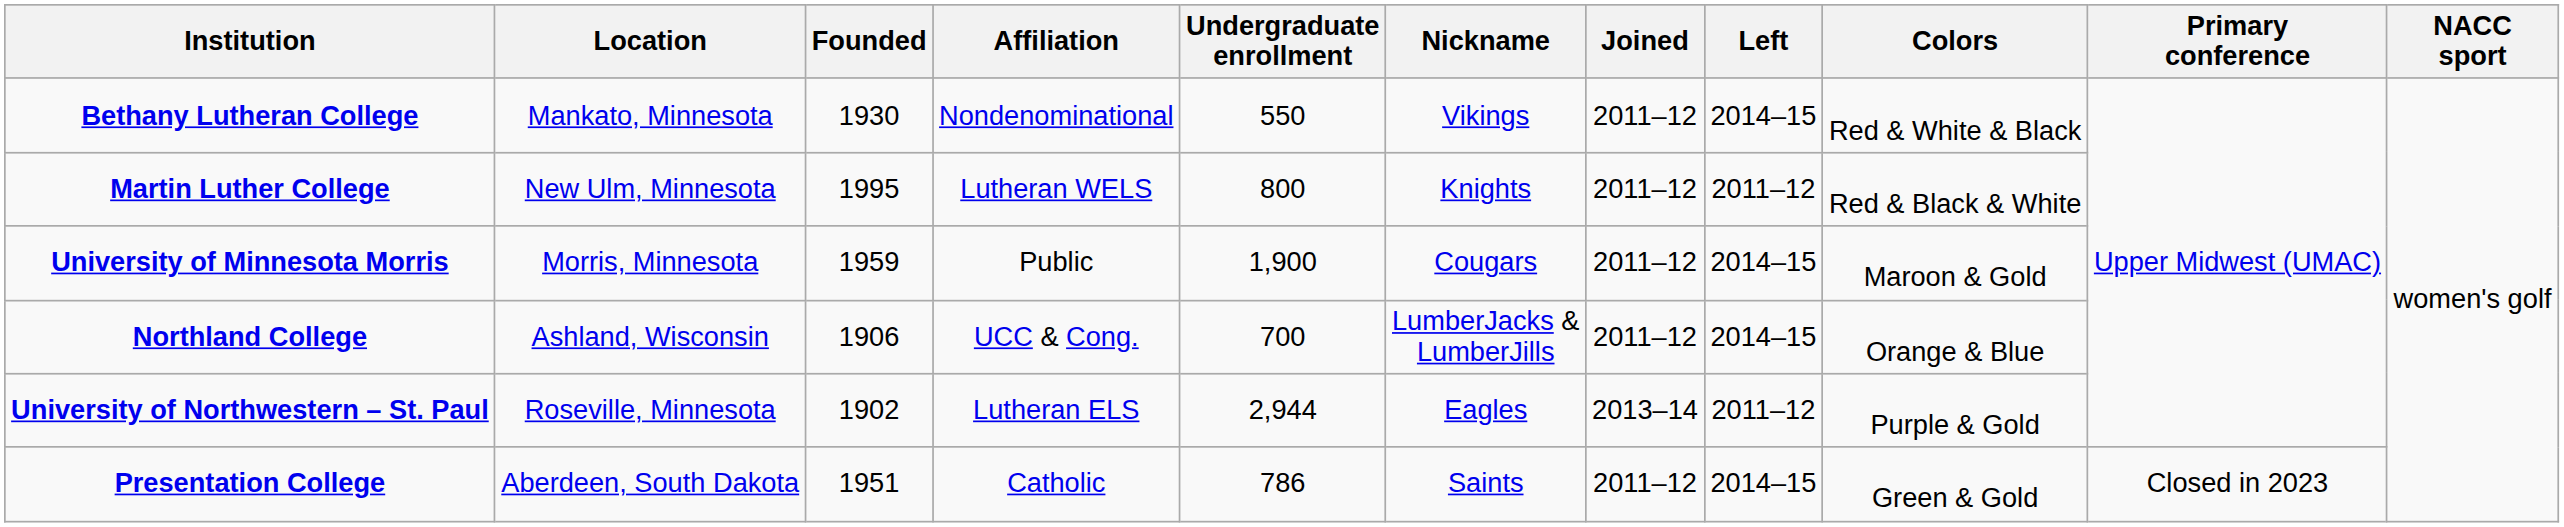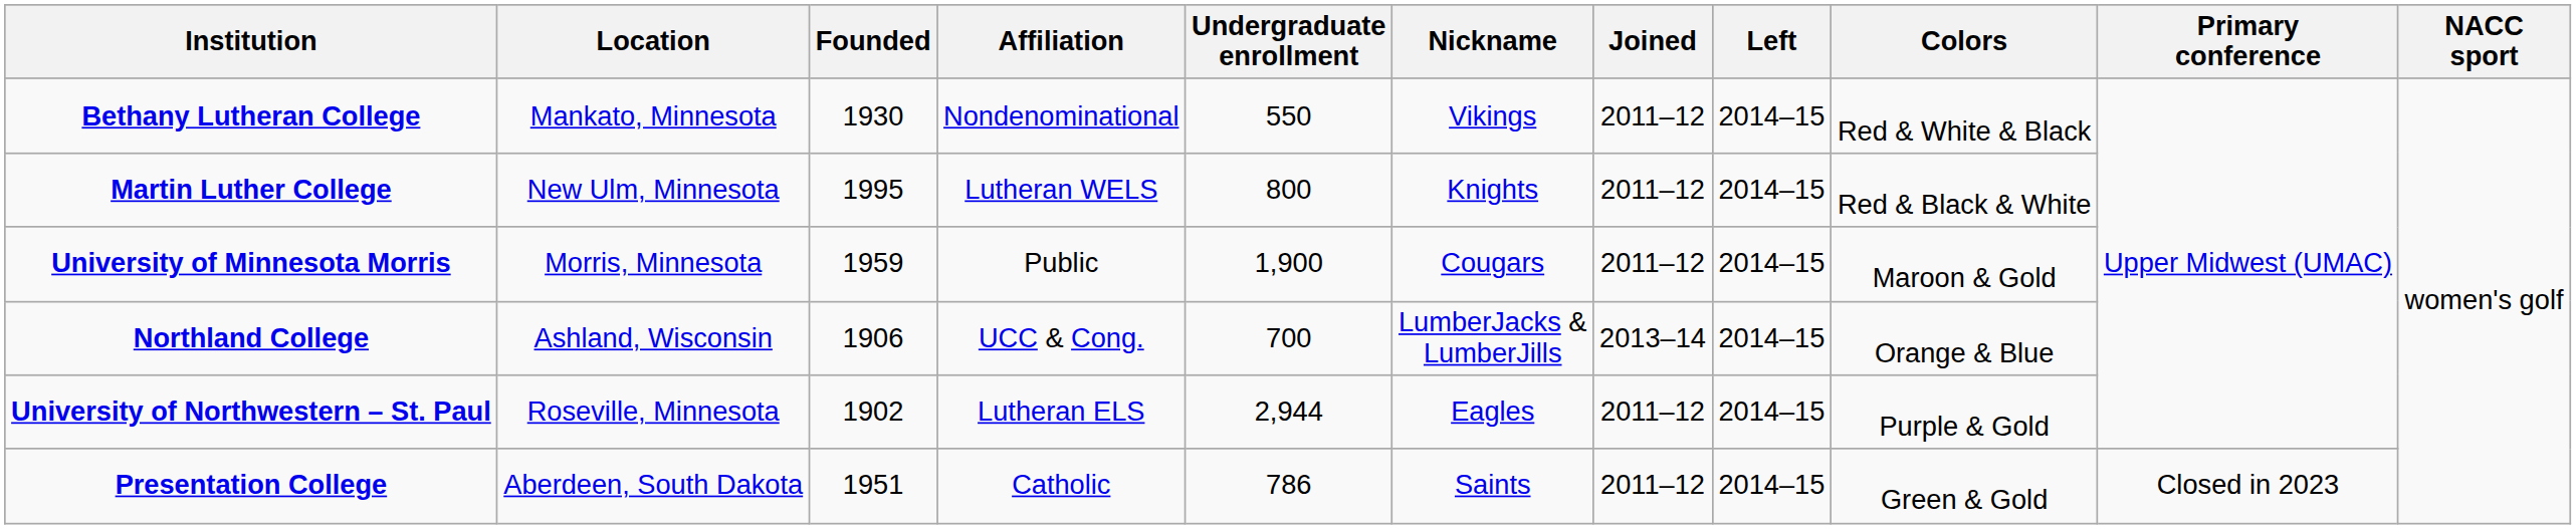 <table class="wikitable sortable" style="text-align:center;">
 <tr>
 <th>Institution</th>
 <th>Location</th>
 <th>Founded</th>
 <th>Affiliation</th>
 <th>Undergraduate<br>enrollment</th>
 <th>Nickname</th>
 <th>Joined</th>
 <th>Left</th>
 <th>Colors</th>
 <th>Primary<br>conference</th>
 <th>NACC<br>sport</th>
 </tr>
 <tr>
 <td><strong><a href='#'>Bethany Lutheran College</a></strong></td>
 <td><a href='#'>Mankato, Minnesota</a></td>
 <td>1930</td>
 <td><a href='#'>Nondenominational</a></td>
 <td>550</td>
 <td><a href='#'>Vikings</a></td>
 <td>2011–12</td>
 <td>2014–15</td>
 <td>  <br>Red & White & Black</td>
 <td rowspan="5"><a href='#'>Upper Midwest (UMAC)</a></td>
 <td rowspan="6">women's golf</td>
 </tr>
 <tr>
 <td><strong><a href='#'>Martin Luther College</a></strong></td>
 <td><a href='#'>New Ulm, Minnesota</a></td>
 <td>1995</td>
 <td><a href='#'>Lutheran WELS</a></td>
 <td>800</td>
 <td><a href='#'>Knights</a></td>
 <td>2011–12</td>
-<td>2011–12</td>
+<td>2014–15</td>
 <td>  <br>Red & Black & White</td>
 </tr>
 <tr>
 <td><strong><a href='#'>University of Minnesota Morris</a></strong></td>
 <td><a href='#'>Morris, Minnesota</a></td>
 <td>1959</td>
 <td>Public</td>
 <td>1,900</td>
 <td><a href='#'>Cougars</a></td>
 <td>2011–12</td>
 <td>2014–15</td>
 <td> <br>Maroon & Gold</td>
 </tr>
 <tr>
 <td><strong><a href='#'>Northland College</a></strong></td>
 <td><a href='#'>Ashland, Wisconsin</a></td>
 <td>1906</td>
 <td><a href='#'>UCC</a> & <a href='#'>Cong.</a></td>
 <td>700</td>
 <td><a href='#'>LumberJacks</a> &<br><a href='#'>LumberJills</a></td>
-<td>2011–12</td>
+<td>2013–14</td>
 <td>2014–15</td>
 <td> <br>Orange & Blue</td>
 </tr>
 <tr>
 <td><strong><a href='#'>University of Northwestern – St. Paul</a></strong></td>
 <td><a href='#'>Roseville, Minnesota</a></td>
 <td>1902</td>
 <td><a href='#'>Lutheran ELS</a></td>
 <td>2,944</td>
 <td><a href='#'>Eagles</a></td>
-<td>2013–14</td>
 <td>2011–12</td>
+<td>2014–15</td>
 <td> <br>Purple & Gold</td>
 </tr>
 <tr>
 <td><strong><a href='#'>Presentation College</a></strong></td>
 <td><a href='#'>Aberdeen, South Dakota</a></td>
 <td>1951</td>
 <td><a href='#'>Catholic</a></td>
 <td>786</td>
 <td><a href='#'>Saints</a></td>
 <td>2011–12</td>
 <td>2014–15</td>
 <td> <br>Green & Gold</td>
 <td>Closed in 2023</td>
 </tr>
 </table>
